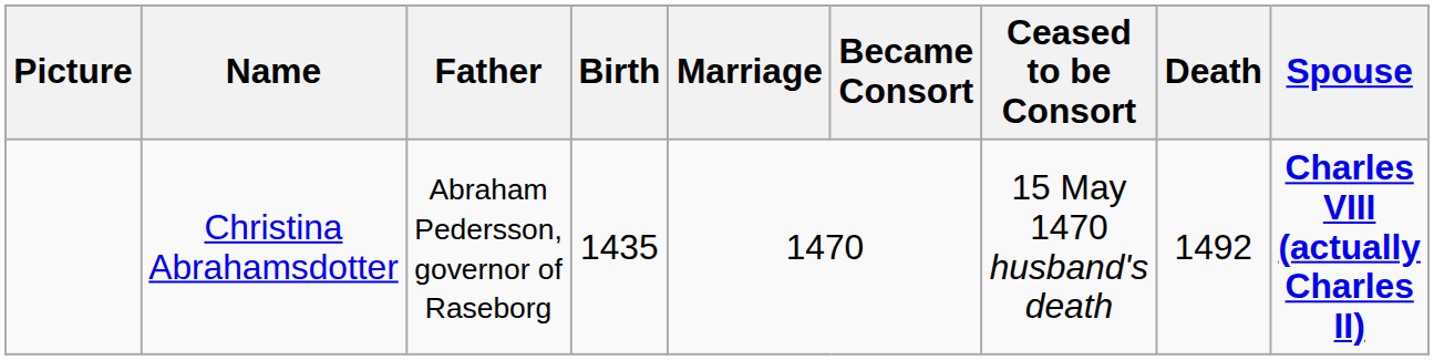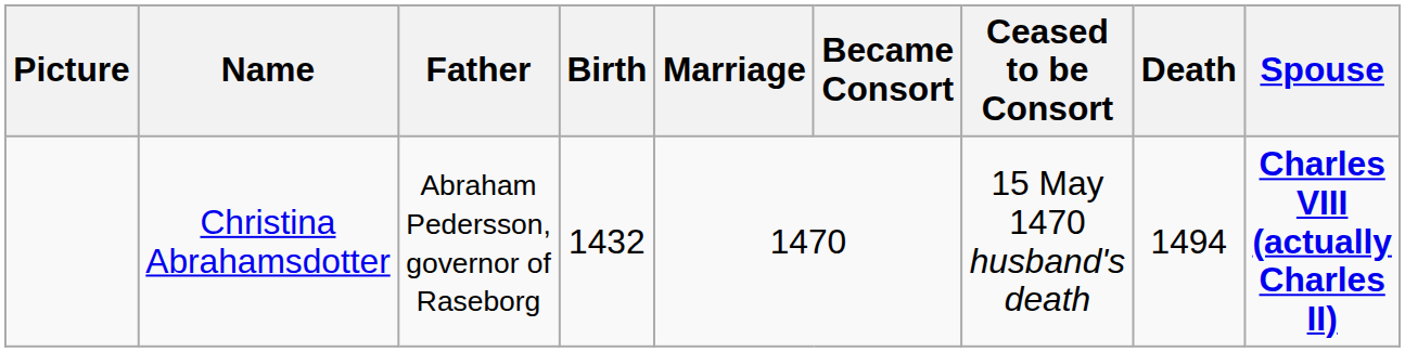 <table style="width:95%;" class="wikitable">
 <tr>
 <th style="width:9%;">Picture</th>
 <th style="width:10%;">Name</th>
 <th style="width:9%;">Father</th>
 <th style="width:10%;">Birth</th>
 <th style="width:9%;">Marriage</th>
 <th style="width:9%;">Became Consort</th>
 <th style="width:9%;">Ceased to be Consort</th>
 <th style="width:9%;">Death</th>
 <th style="width:6%;"><a href='#'>Spouse</a></th>
 </tr>
 <tr>
 <td align=center></td>
 <td align=center><a href='#'>Christina Abrahamsdotter</a><br></td>
 <td align=center><small>Abraham Pedersson, governor of Raseborg</small></td>
-<td align=center>1435</td>
+<td align=center>1432</td>
 <td style="text-align:center;" colspan="2">1470</td>
 <td style="text-align:center;">15 May 1470<br><em>husband's death</em></td>
-<td style="text-align:center;">1492</td>
+<td style="text-align:center;">1494</td>
 <td style="text-align:center;"><strong><a href='#'>Charles VIII (actually Charles II)</a></strong></td>
 </tr>
 </table>
